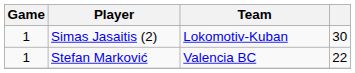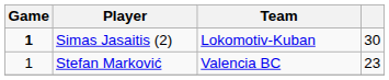 <table class="wikitable sortable" style="text-align: center;">
 <tr>
 <th align="center">Game</th>
 <th align="center" width=150>Player</th>
 <th align="center" width=170>Team</th>
 <th align="center"></th>
 </tr>
 <tr>
-<td>1</td>
+<td><strong>1</strong></td>
 <td align="left"> <a href='#'>Simas Jasaitis</a> (2)</td>
 <td align="left"> <a href='#'>Lokomotiv-Kuban</a></td>
 <td>30</td>
 </tr>
 <tr>
 <td>1</td>
 <td align="left"> <a href='#'>Stefan Marković</a></td>
 <td align="left"> <a href='#'>Valencia BC</a></td>
-<td>22</td>
+<td>23</td>
 </tr>
 <tr>
 </tr>
 </table>
